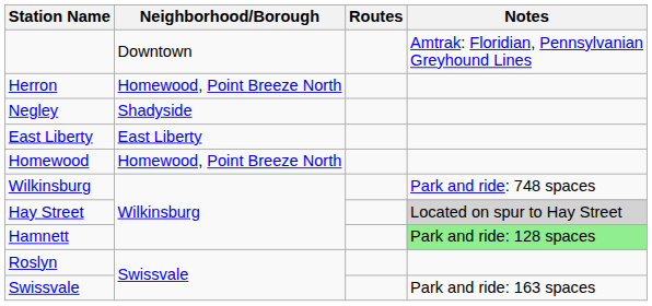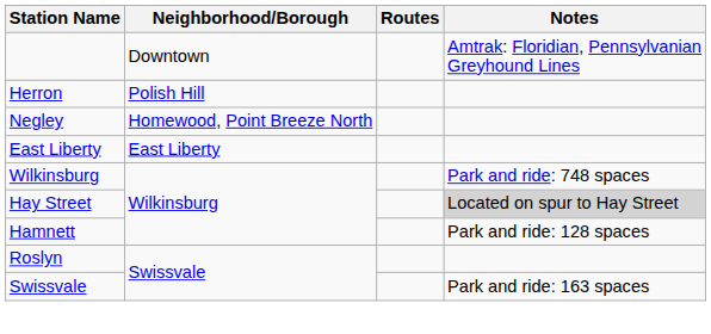 <table class="wikitable">
 <tr>
 <th>Station Name</th>
 <th>Neighborhood/Borough</th>
 <th>Routes</th>
 <th>Notes</th>
 </tr>
 <tr>
 <td></td>
 <td>Downtown</td>
 <td>           </td>
 <td> <a href='#'>Amtrak</a>: <a href='#'>Floridian</a>, <a href='#'>Pennsylvanian</a><br> <a href='#'>Greyhound Lines</a></td>
 </tr>
 <tr>
 <td><a href='#'>Herron</a></td>
-<td><a href='#'>Homewood</a>, <a href='#'>Point Breeze North</a></td>
+<td><a href='#'>Polish Hill</a></td>
 <td>           </td>
 <td></td>
 </tr>
 <tr>
 <td><a href='#'>Negley</a></td>
-<td><a href='#'>Shadyside</a></td>
+<td><a href='#'>Homewood</a>, <a href='#'>Point Breeze North</a></td>
 <td>            </td>
 <td></td>
 </tr>
 <tr>
 <td><a href='#'>East Liberty</a></td>
 <td><a href='#'>East Liberty</a></td>
 <td>            </td>
-<td></td>
-</tr>
-<tr>
-<td><a href='#'>Homewood</a></td>
-<td><a href='#'>Homewood</a>, <a href='#'>Point Breeze North</a></td>
-<td>          </td>
 <td></td>
 </tr>
 <tr>
 <td><a href='#'>Wilkinsburg</a></td>
 <td rowspan="3"><a href='#'>Wilkinsburg</a></td>
 <td>          </td>
 <td><a href='#'>Park and ride</a>: 748 spaces</td>
 </tr>
 <tr>
 <td><a href='#'>Hay Street</a></td>
 <td>        </td>
 <td style="background: lightgrey;">Located on spur to Hay Street</td>
 </tr>
 <tr>
 <td><a href='#'>Hamnett</a></td>
 <td> </td>
-<td style="background: lightgreen;">Park and ride: 128 spaces</td>
+<td>Park and ride: 128 spaces</td>
 </tr>
 <tr>
 <td><a href='#'>Roslyn</a></td>
 <td rowspan="2"><a href='#'>Swissvale</a></td>
 <td> </td>
 <td></td>
 </tr>
 <tr>
 <td><a href='#'>Swissvale</a></td>
 <td> </td>
 <td>Park and ride: 163 spaces</td>
 </tr>
 </table>
